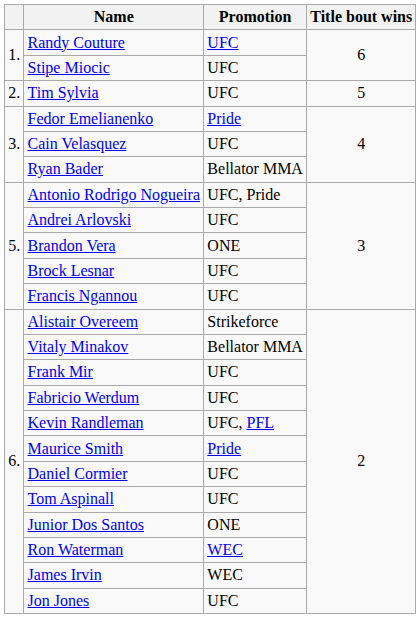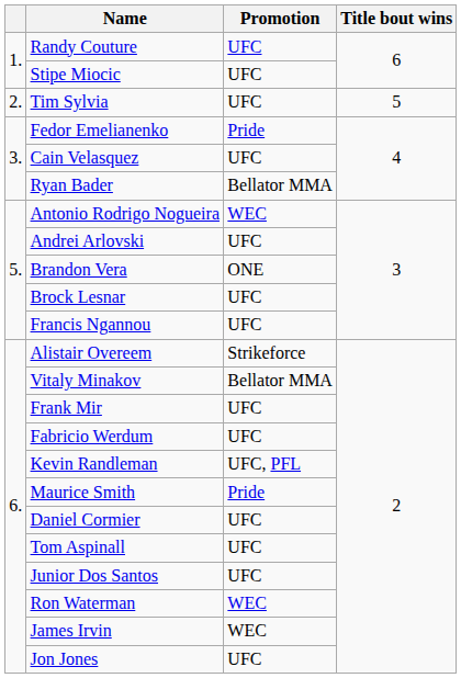 <table class="sortable wikitable">
 <tr>
 <th></th>
 <th>Name</th>
 <th>Promotion</th>
 <th>Title bout wins</th>
 </tr>
 <tr>
 <td rowspan="2">1.</td>
 <td> <a href='#'>Randy Couture</a></td>
 <td><a href='#'>UFC</a></td>
 <td align="center" rowspan="2">6</td>
 </tr>
 <tr bgcolor=>
 <td> <a href='#'>Stipe Miocic</a></td>
 <td>UFC</td>
 </tr>
 <tr>
 <td>2.</td>
 <td> <a href='#'>Tim Sylvia</a></td>
 <td>UFC</td>
 <td align="center">5</td>
 </tr>
 <tr>
 <td rowspan="3">3.</td>
 <td> <a href='#'>Fedor Emelianenko</a></td>
 <td><a href='#'>Pride</a></td>
 <td align="center" rowspan="3">4</td>
 </tr>
 <tr>
 <td> <a href='#'>Cain Velasquez</a></td>
 <td>UFC</td>
 </tr>
 <tr>
 <td> <a href='#'>Ryan Bader</a></td>
 <td>Bellator MMA</td>
 </tr>
 <tr>
 <td rowspan="5">5.</td>
 <td> <a href='#'>Antonio Rodrigo Nogueira</a></td>
-<td>UFC, Pride</td>
+<td><a href='#'>WEC</a></td>
 <td rowspan="5" align="center">3</td>
 </tr>
 <tr>
 <td> <a href='#'>Andrei Arlovski</a></td>
 <td>UFC</td>
 </tr>
 <tr>
 <td> <a href='#'>Brandon Vera</a></td>
 <td>ONE</td>
 </tr>
 <tr>
 <td> <a href='#'>Brock Lesnar</a></td>
 <td>UFC</td>
 </tr>
 <tr>
 <td> <a href='#'>Francis Ngannou</a></td>
 <td>UFC</td>
 </tr>
 <tr>
 <td rowspan="12">6.</td>
 <td> <a href='#'>Alistair Overeem</a></td>
 <td>Strikeforce</td>
 <td align="center" rowspan="12">2</td>
 </tr>
 <tr>
 <td> <a href='#'>Vitaly Minakov</a></td>
 <td>Bellator MMA</td>
 </tr>
 <tr>
 <td> <a href='#'>Frank Mir</a></td>
 <td>UFC</td>
 </tr>
 <tr>
 <td> <a href='#'>Fabricio Werdum</a></td>
 <td>UFC</td>
 </tr>
 <tr>
 <td> <a href='#'>Kevin Randleman</a></td>
 <td>UFC, <a href='#'>PFL</a></td>
 </tr>
 <tr>
 <td> <a href='#'>Maurice Smith</a></td>
 <td><a href='#'>Pride</a></td>
 </tr>
 <tr>
 <td> <a href='#'>Daniel Cormier</a></td>
 <td>UFC</td>
 </tr>
 <tr>
 <td> <a href='#'>Tom Aspinall</a></td>
 <td>UFC</td>
 </tr>
 <tr>
 <td> <a href='#'>Junior Dos Santos</a></td>
-<td>ONE</td>
+<td>UFC</td>
 </tr>
 <tr>
 <td> <a href='#'>Ron Waterman</a></td>
 <td><a href='#'>WEC</a></td>
 </tr>
 <tr>
 <td> <a href='#'>James Irvin</a></td>
 <td>WEC</td>
 </tr>
 <tr>
 <td> <a href='#'>Jon Jones</a></td>
 <td>UFC</td>
 </tr>
 </table>
